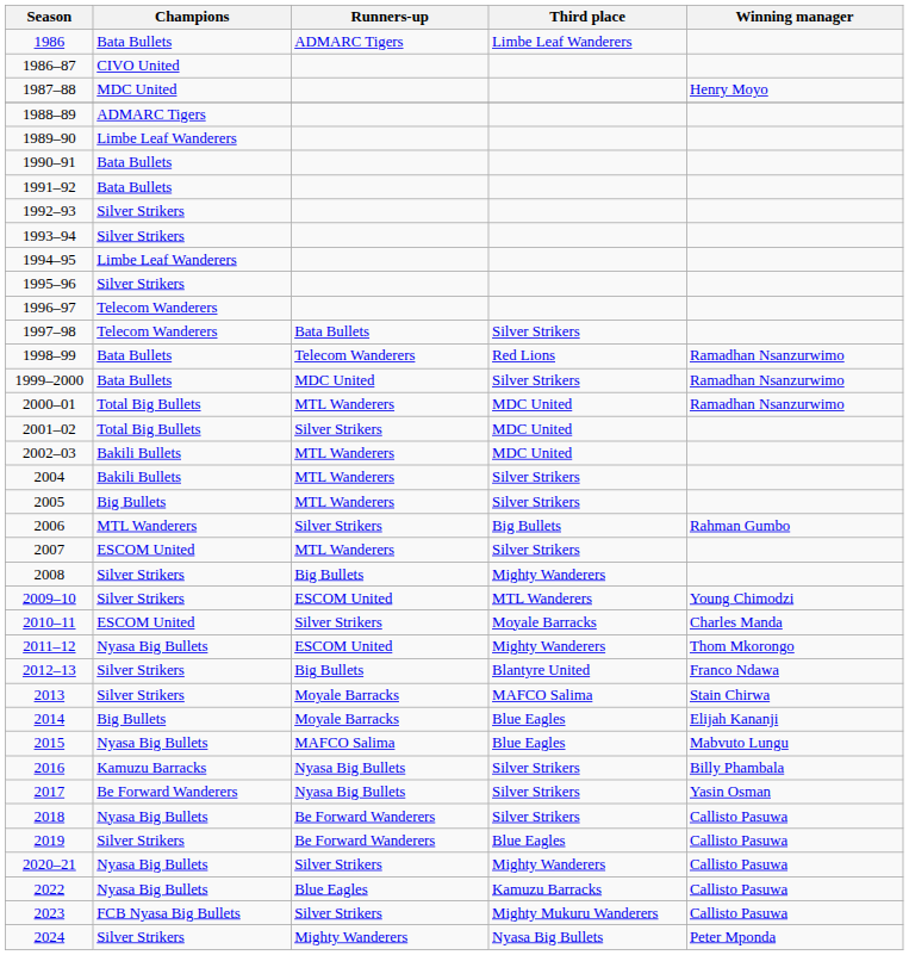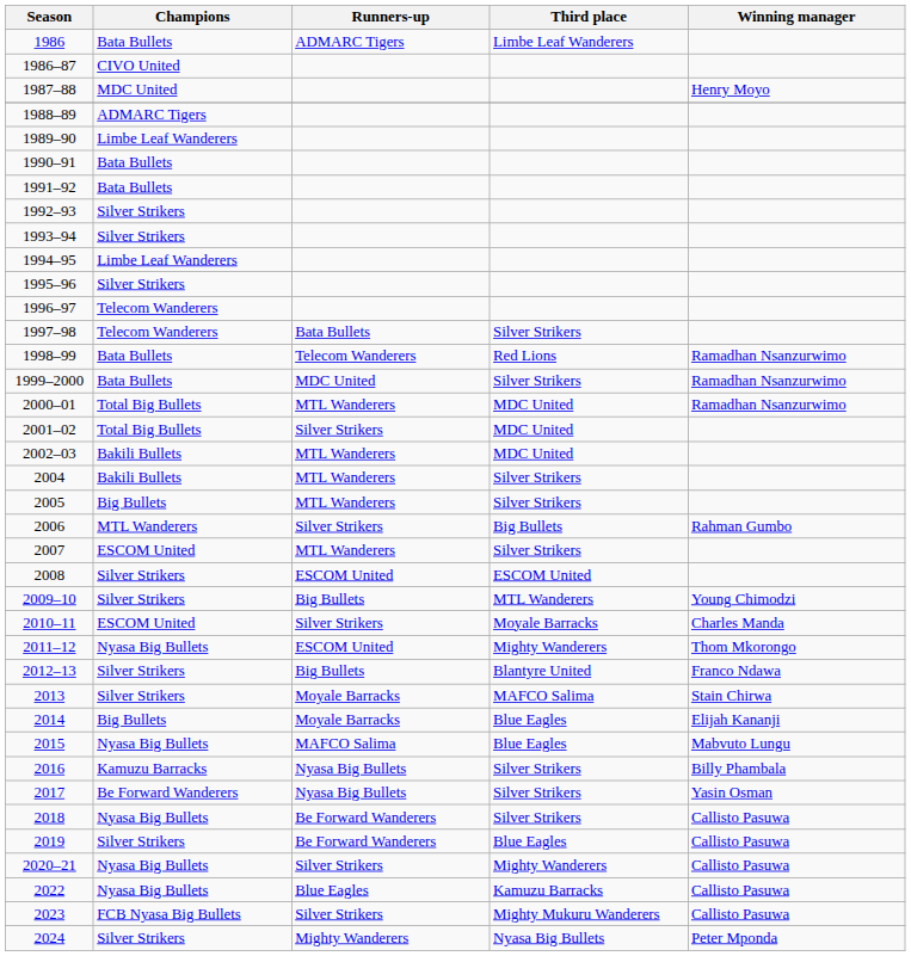 <table class="wikitable">
 <tr>
 <th width="85">Season</th>
 <th width="200">Champions</th>
 <th width="200">Runners-up</th>
 <th width="200">Third place</th>
 <th width="220">Winning manager</th>
 </tr>
 <tr>
 <td align=center><a href='#'>1986</a></td>
 <td><a href='#'>Bata Bullets</a></td>
 <td><a href='#'>ADMARC Tigers</a></td>
 <td><a href='#'>Limbe Leaf Wanderers</a></td>
 <td></td>
 </tr>
 <tr>
 <td align=center>1986–87</td>
 <td><a href='#'>CIVO United</a></td>
 <td></td>
 <td></td>
 <td></td>
 </tr>
 <tr>
 <td align=center>1987–88</td>
 <td><a href='#'>MDC United</a></td>
 <td></td>
 <td></td>
 <td> <a href='#'>Henry Moyo</a></td>
 </tr>
 <tr>
 </tr>
 <tr>
 <td align=center>1988–89</td>
 <td><a href='#'>ADMARC Tigers</a></td>
 <td></td>
 <td></td>
 <td></td>
 </tr>
 <tr>
 <td align=center>1989–90</td>
 <td><a href='#'>Limbe Leaf Wanderers</a></td>
 <td></td>
 <td></td>
 <td></td>
 </tr>
 <tr>
 <td align=center>1990–91</td>
 <td><a href='#'>Bata Bullets</a></td>
 <td></td>
 <td></td>
 <td></td>
 </tr>
 <tr>
 <td align=center>1991–92</td>
 <td><a href='#'>Bata Bullets</a></td>
 <td></td>
 <td></td>
 <td></td>
 </tr>
 <tr>
 <td align=center>1992–93</td>
 <td><a href='#'>Silver Strikers</a></td>
 <td></td>
 <td></td>
 <td></td>
 </tr>
 <tr>
 <td align=center>1993–94</td>
 <td><a href='#'>Silver Strikers</a></td>
 <td></td>
 <td></td>
 <td></td>
 </tr>
 <tr>
 <td align=center>1994–95</td>
 <td><a href='#'>Limbe Leaf Wanderers</a></td>
 <td></td>
 <td></td>
 <td></td>
 </tr>
 <tr>
 <td align=center>1995–96</td>
 <td><a href='#'>Silver Strikers</a></td>
 <td></td>
 <td></td>
 <td></td>
 </tr>
 <tr>
 <td align=center>1996–97</td>
 <td><a href='#'>Telecom Wanderers</a></td>
 <td></td>
 <td></td>
 <td></td>
 </tr>
 <tr>
 <td align=center>1997–98</td>
 <td><a href='#'>Telecom Wanderers</a></td>
 <td><a href='#'>Bata Bullets</a></td>
 <td><a href='#'>Silver Strikers</a></td>
 <td></td>
 </tr>
 <tr>
 <td align=center>1998–99</td>
 <td><a href='#'>Bata Bullets</a></td>
 <td><a href='#'>Telecom Wanderers</a></td>
 <td><a href='#'>Red Lions</a></td>
 <td> <a href='#'>Ramadhan Nsanzurwimo</a></td>
 </tr>
 <tr>
 <td align=center>1999–2000</td>
 <td><a href='#'>Bata Bullets</a></td>
 <td><a href='#'>MDC United</a></td>
 <td><a href='#'>Silver Strikers</a></td>
 <td> <a href='#'>Ramadhan Nsanzurwimo</a></td>
 </tr>
 <tr>
 <td align=center>2000–01</td>
 <td><a href='#'>Total Big Bullets</a></td>
 <td><a href='#'>MTL Wanderers</a></td>
 <td><a href='#'>MDC United</a></td>
 <td> <a href='#'>Ramadhan Nsanzurwimo</a></td>
 </tr>
 <tr>
 <td align=center>2001–02</td>
 <td><a href='#'>Total Big Bullets</a></td>
 <td><a href='#'>Silver Strikers</a></td>
 <td><a href='#'>MDC United</a></td>
 <td></td>
 </tr>
 <tr>
 <td align=center>2002–03</td>
 <td><a href='#'>Bakili Bullets</a></td>
 <td><a href='#'>MTL Wanderers</a></td>
 <td><a href='#'>MDC United</a></td>
 <td></td>
 </tr>
 <tr>
 <td align=center>2004</td>
 <td><a href='#'>Bakili Bullets</a></td>
 <td><a href='#'>MTL Wanderers</a></td>
 <td><a href='#'>Silver Strikers</a></td>
 <td></td>
 </tr>
 <tr>
 <td align=center>2005</td>
 <td><a href='#'>Big Bullets</a></td>
 <td><a href='#'>MTL Wanderers</a></td>
 <td><a href='#'>Silver Strikers</a></td>
 <td></td>
 </tr>
 <tr>
 <td align=center>2006</td>
 <td><a href='#'>MTL Wanderers</a></td>
 <td><a href='#'>Silver Strikers</a></td>
 <td><a href='#'>Big Bullets</a></td>
 <td> <a href='#'>Rahman Gumbo</a></td>
 </tr>
 <tr>
 <td align=center>2007</td>
 <td><a href='#'>ESCOM United</a></td>
 <td><a href='#'>MTL Wanderers</a></td>
 <td><a href='#'>Silver Strikers</a></td>
 <td></td>
 </tr>
 <tr>
 <td align=center>2008</td>
 <td><a href='#'>Silver Strikers</a></td>
-<td><a href='#'>Big Bullets</a></td>
-<td><a href='#'>Mighty Wanderers</a></td>
+<td><a href='#'>ESCOM United</a></td>
+<td><a href='#'>ESCOM United</a></td>
 <td></td>
 </tr>
 <tr>
 <td align=center><a href='#'>2009–10</a></td>
 <td><a href='#'>Silver Strikers</a></td>
-<td><a href='#'>ESCOM United</a></td>
+<td><a href='#'>Big Bullets</a></td>
 <td><a href='#'>MTL Wanderers</a></td>
 <td> <a href='#'>Young Chimodzi</a></td>
 </tr>
 <tr>
 <td align=center><a href='#'>2010–11</a></td>
 <td><a href='#'>ESCOM United</a></td>
 <td><a href='#'>Silver Strikers</a></td>
 <td><a href='#'>Moyale Barracks</a></td>
 <td> <a href='#'>Charles Manda</a></td>
 </tr>
 <tr>
 <td align=center><a href='#'>2011–12</a></td>
 <td><a href='#'>Nyasa Big Bullets</a></td>
 <td><a href='#'>ESCOM United</a></td>
 <td><a href='#'>Mighty Wanderers</a></td>
 <td> <a href='#'>Thom Mkorongo</a></td>
 </tr>
 <tr>
 <td align=center><a href='#'>2012–13</a></td>
 <td><a href='#'>Silver Strikers</a></td>
 <td><a href='#'>Big Bullets</a></td>
 <td><a href='#'>Blantyre United</a></td>
 <td> <a href='#'>Franco Ndawa</a></td>
 </tr>
 <tr>
 <td align=center><a href='#'>2013</a></td>
 <td><a href='#'>Silver Strikers</a></td>
 <td><a href='#'>Moyale Barracks</a></td>
 <td><a href='#'>MAFCO Salima</a></td>
 <td> <a href='#'>Stain Chirwa</a></td>
 </tr>
 <tr>
 <td align=center><a href='#'>2014</a></td>
 <td><a href='#'>Big Bullets</a></td>
 <td><a href='#'>Moyale Barracks</a></td>
 <td><a href='#'>Blue Eagles</a></td>
 <td> <a href='#'>Elijah Kananji</a></td>
 </tr>
 <tr>
 <td align=center><a href='#'>2015</a></td>
 <td><a href='#'>Nyasa Big Bullets</a></td>
 <td><a href='#'>MAFCO Salima</a></td>
 <td><a href='#'>Blue Eagles</a></td>
 <td> <a href='#'>Mabvuto Lungu</a></td>
 </tr>
 <tr>
 <td align=center><a href='#'>2016</a></td>
 <td><a href='#'>Kamuzu Barracks</a></td>
 <td><a href='#'>Nyasa Big Bullets</a></td>
 <td><a href='#'>Silver Strikers</a></td>
 <td> <a href='#'>Billy Phambala</a></td>
 </tr>
 <tr>
 <td align=center><a href='#'>2017</a></td>
 <td><a href='#'>Be Forward Wanderers</a></td>
 <td><a href='#'>Nyasa Big Bullets</a></td>
 <td><a href='#'>Silver Strikers</a></td>
 <td> <a href='#'>Yasin Osman</a></td>
 </tr>
 <tr>
 <td align=center><a href='#'>2018</a></td>
 <td><a href='#'>Nyasa Big Bullets</a></td>
 <td><a href='#'>Be Forward Wanderers</a></td>
 <td><a href='#'>Silver Strikers</a></td>
 <td> <a href='#'>Callisto Pasuwa</a></td>
 </tr>
 <tr>
 <td align=center><a href='#'>2019</a></td>
 <td><a href='#'>Silver Strikers</a></td>
 <td><a href='#'>Be Forward Wanderers</a></td>
 <td><a href='#'>Blue Eagles</a></td>
 <td> <a href='#'>Callisto Pasuwa</a></td>
 </tr>
 <tr>
 <td align=center><a href='#'>2020–21</a></td>
 <td><a href='#'>Nyasa Big Bullets</a></td>
 <td><a href='#'>Silver Strikers</a></td>
 <td><a href='#'>Mighty Wanderers</a></td>
 <td> <a href='#'>Callisto Pasuwa</a></td>
 </tr>
 <tr>
 <td align=center><a href='#'>2022</a></td>
 <td><a href='#'>Nyasa Big Bullets</a></td>
 <td><a href='#'>Blue Eagles</a></td>
 <td><a href='#'>Kamuzu Barracks</a></td>
 <td> <a href='#'>Callisto Pasuwa</a></td>
 </tr>
 <tr>
 <td align=center><a href='#'>2023</a></td>
 <td><a href='#'>FCB Nyasa Big Bullets</a></td>
 <td><a href='#'>Silver Strikers</a></td>
 <td><a href='#'>Mighty Mukuru Wanderers</a></td>
 <td> <a href='#'>Callisto Pasuwa</a></td>
 </tr>
 <tr>
 <td align=center><a href='#'>2024</a></td>
 <td><a href='#'>Silver Strikers</a></td>
 <td><a href='#'>Mighty Wanderers</a></td>
 <td><a href='#'>Nyasa Big Bullets</a></td>
 <td> <a href='#'>Peter Mponda</a></td>
 </tr>
 </table>
